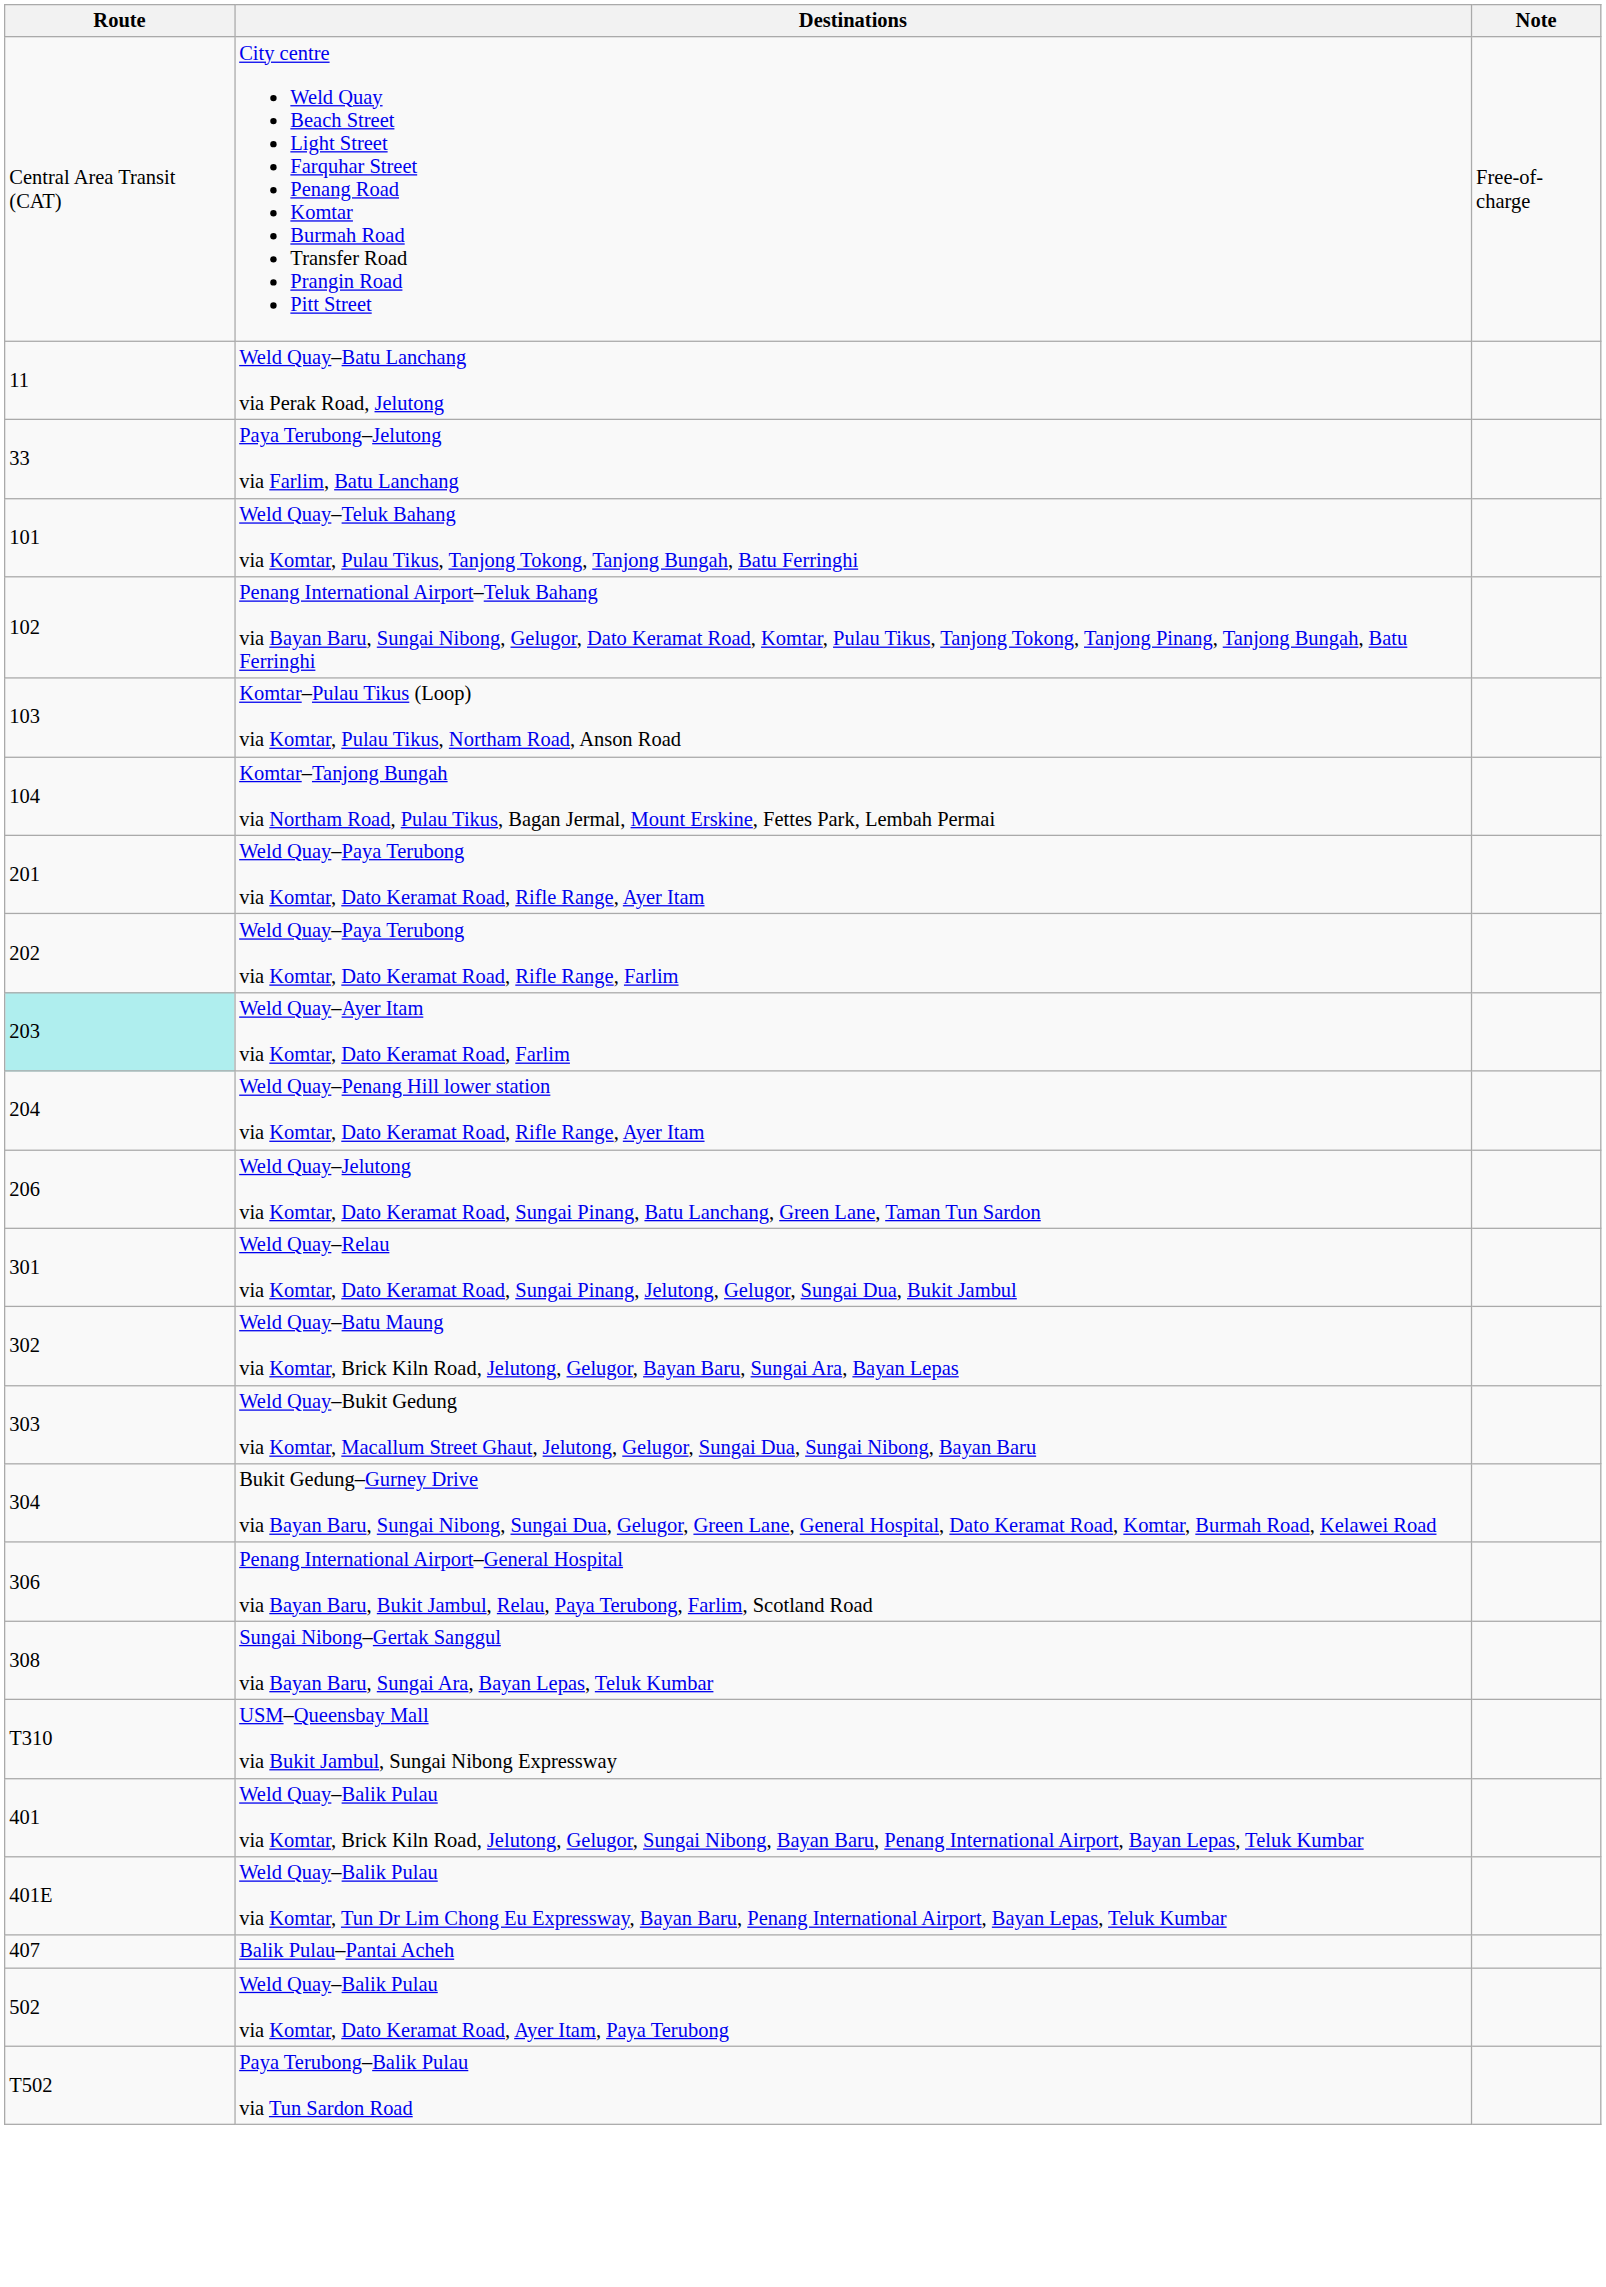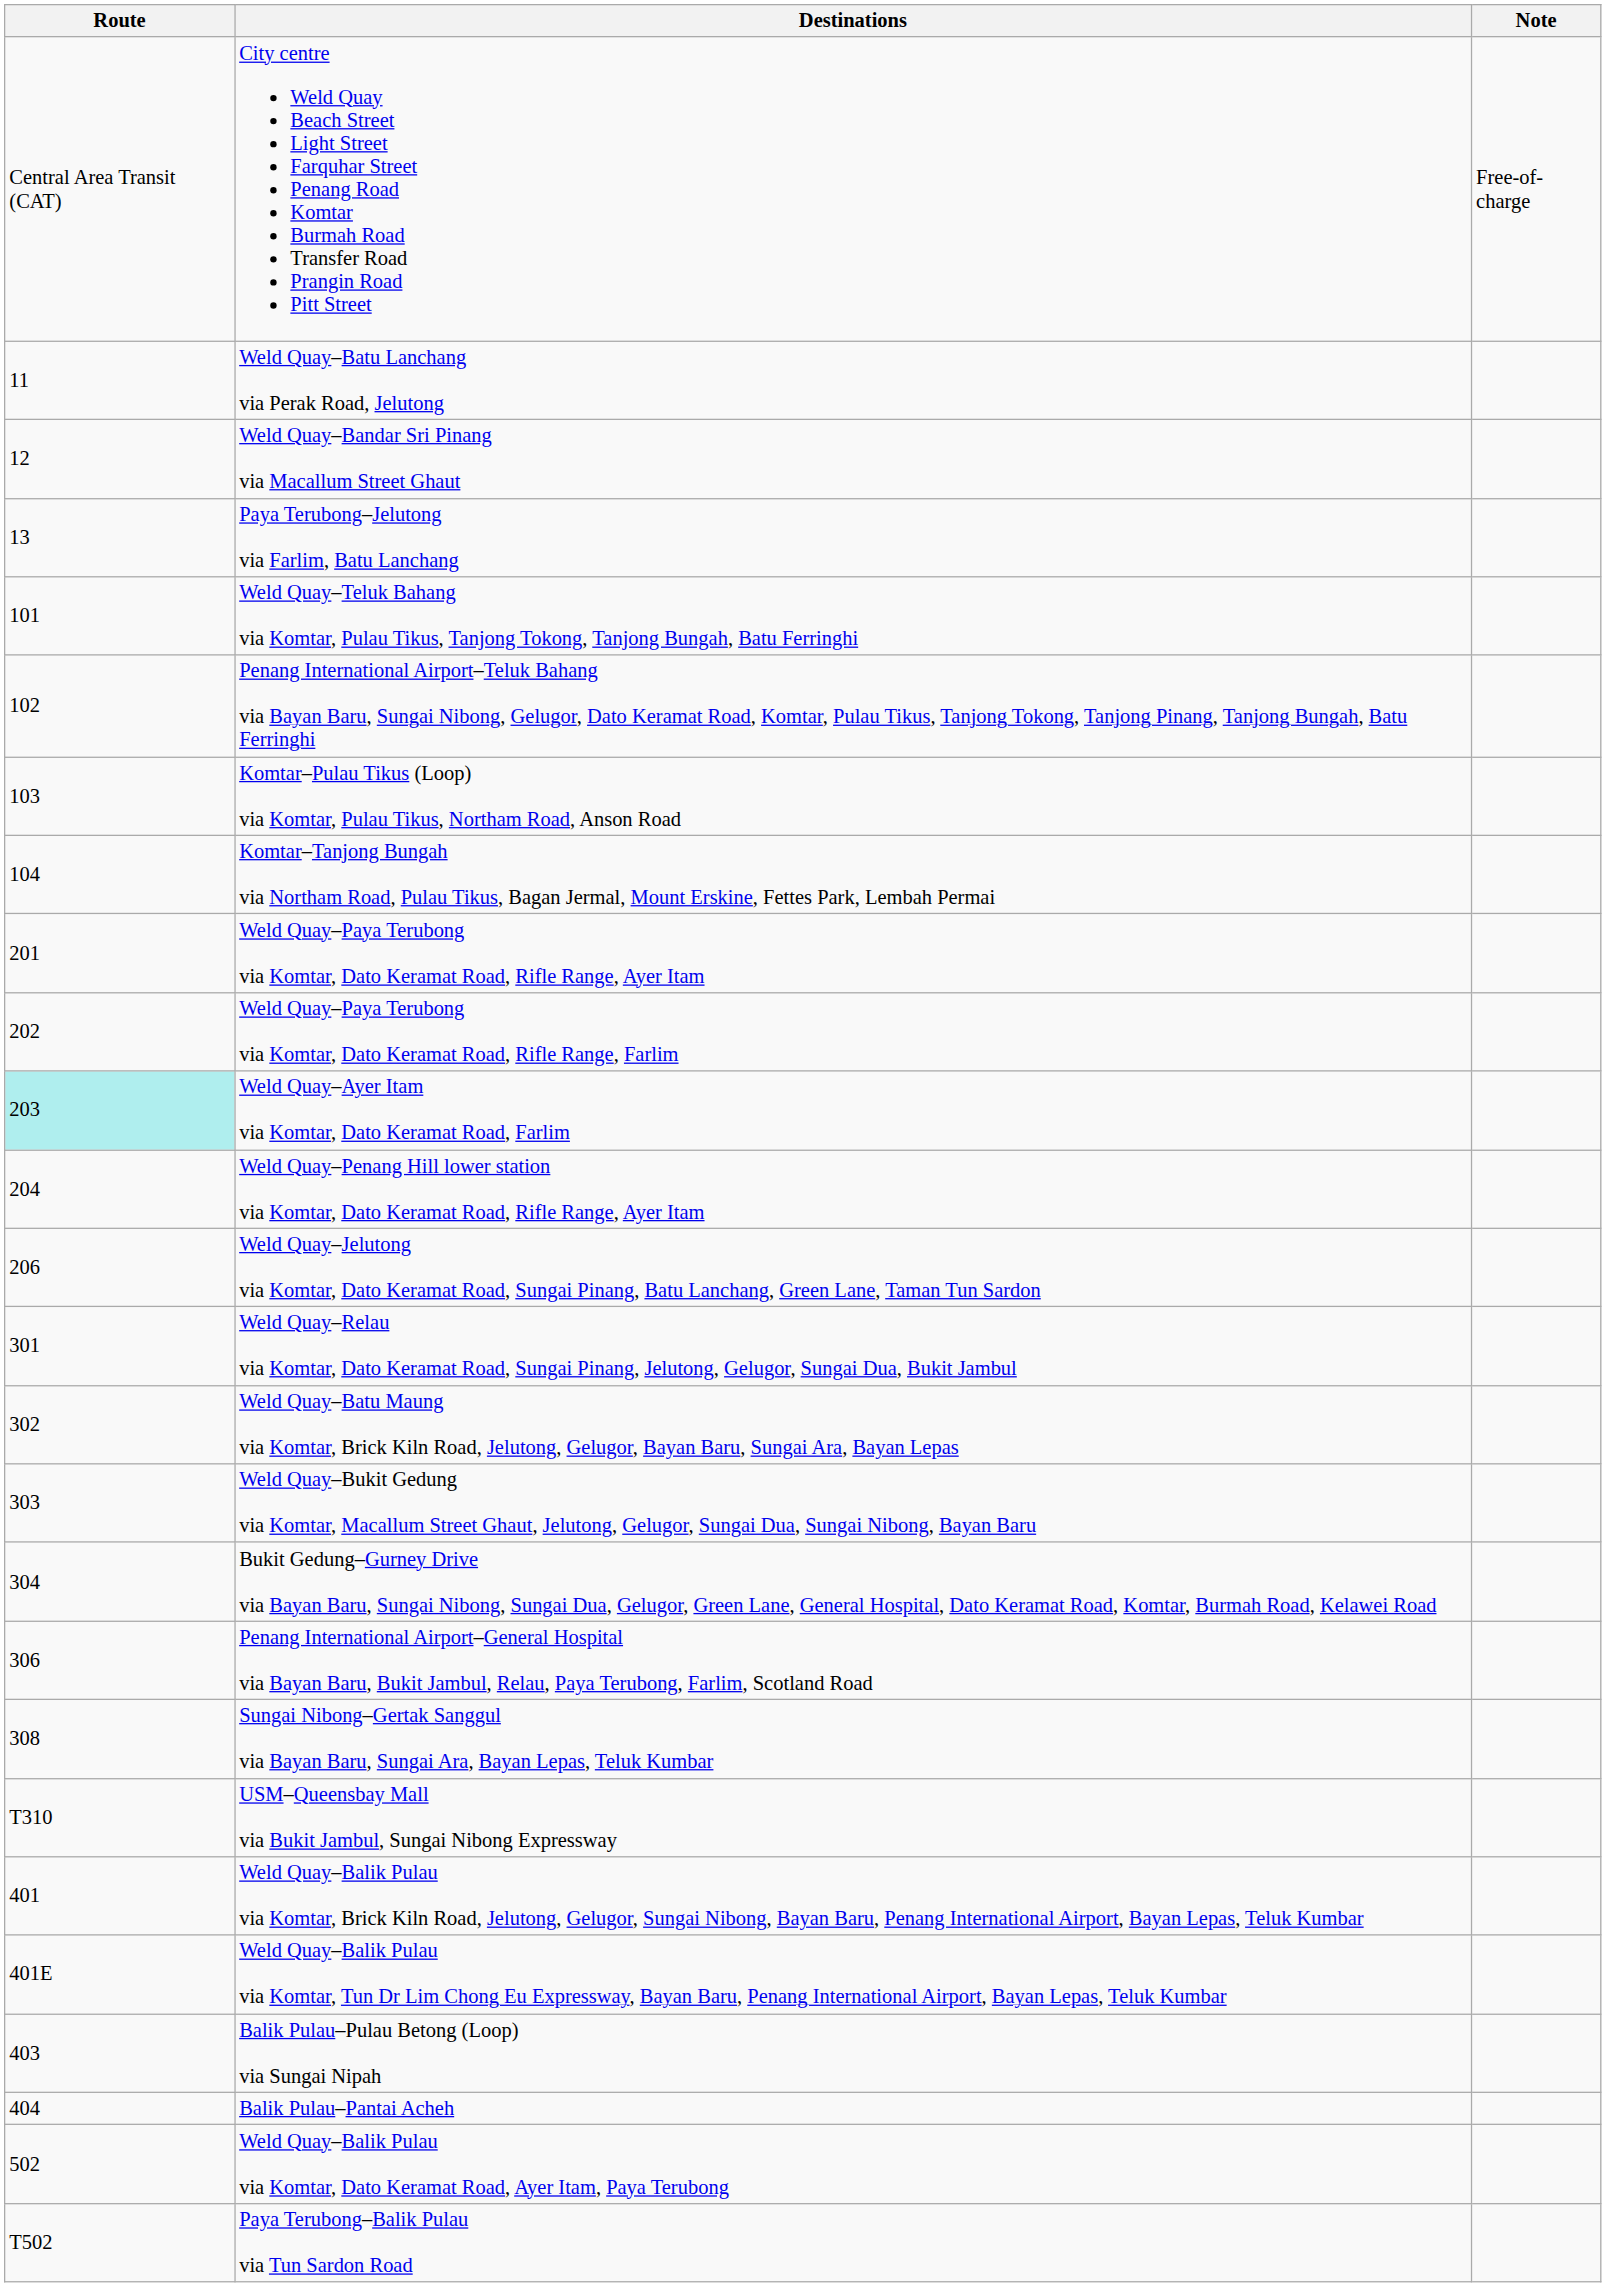 <table class="wikitable mw-collapsible">
 <tr>
 <th>Route</th>
 <th>Destinations</th>
 <th>Note</th>
 </tr>
 <tr>
 <td>Central Area Transit (CAT)</td>
 <td><a href='#'>City centre</a><br><ul><li><a href='#'>Weld Quay</a></li><li><a href='#'>Beach Street</a></li><li><a href='#'>Light Street</a></li><li><a href='#'>Farquhar Street</a></li><li><a href='#'>Penang Road</a></li><li><a href='#'>Komtar</a></li><li><a href='#'>Burmah Road</a></li><li>Transfer Road</li><li><a href='#'>Prangin Road</a></li><li><a href='#'>Pitt Street</a></li></ul></td>
 <td>Free-of-charge</td>
 </tr>
 <tr>
 <td>11</td>
 <td><a href='#'>Weld Quay</a>–<a href='#'>Batu Lanchang</a><br><br>via Perak Road, <a href='#'>Jelutong</a></td>
 <td></td>
 </tr>
 <tr>
-<td>33</td>
+<td>12</td>
+<td><a href='#'>Weld Quay</a>–<a href='#'>Bandar Sri Pinang</a><br><br>via <a href='#'>Macallum Street Ghaut</a></td>
+<td></td>
+</tr>
+<tr>
+<td>13</td>
 <td><a href='#'>Paya Terubong</a>–<a href='#'>Jelutong</a><br><br>via <a href='#'>Farlim</a>, <a href='#'>Batu Lanchang</a></td>
 <td></td>
 </tr>
 <tr>
 <td>101</td>
 <td><a href='#'>Weld Quay</a>–<a href='#'>Teluk Bahang</a><br><br>via <a href='#'>Komtar</a>, <a href='#'>Pulau Tikus</a>, <a href='#'>Tanjong Tokong</a>, <a href='#'>Tanjong Bungah</a>, <a href='#'>Batu Ferringhi</a></td>
 <td></td>
 </tr>
 <tr>
 <td>102</td>
 <td><a href='#'>Penang International Airport</a>–<a href='#'>Teluk Bahang</a><br><br>via <a href='#'>Bayan Baru</a>, <a href='#'>Sungai Nibong</a>, <a href='#'>Gelugor</a>, <a href='#'>Dato Keramat Road</a>, <a href='#'>Komtar</a>, <a href='#'>Pulau Tikus</a>, <a href='#'>Tanjong Tokong</a>, <a href='#'>Tanjong Pinang</a>, <a href='#'>Tanjong Bungah</a>, <a href='#'>Batu Ferringhi</a></td>
 <td></td>
 </tr>
 <tr>
 <td>103</td>
 <td><a href='#'>Komtar</a>–<a href='#'>Pulau Tikus</a> (Loop)<br><br>via <a href='#'>Komtar</a>, <a href='#'>Pulau Tikus</a>, <a href='#'>Northam Road</a>, Anson Road</td>
 <td></td>
 </tr>
 <tr>
 <td>104</td>
 <td><a href='#'>Komtar</a>–<a href='#'>Tanjong Bungah</a><br><br>via <a href='#'>Northam Road</a>, <a href='#'>Pulau Tikus</a>, Bagan Jermal, <a href='#'>Mount Erskine</a>, Fettes Park, Lembah Permai</td>
 <td></td>
 </tr>
 <tr>
 <td>201</td>
 <td><a href='#'>Weld Quay</a>–<a href='#'>Paya Terubong</a><br><br>via <a href='#'>Komtar</a>, <a href='#'>Dato Keramat Road</a>, <a href='#'>Rifle Range</a>, <a href='#'>Ayer Itam</a></td>
 <td></td>
 </tr>
 <tr>
 <td>202</td>
 <td><a href='#'>Weld Quay</a>–<a href='#'>Paya Terubong</a><br><br>via <a href='#'>Komtar</a>, <a href='#'>Dato Keramat Road</a>, <a href='#'>Rifle Range</a>, <a href='#'>Farlim</a></td>
 <td></td>
 </tr>
 <tr>
 <td style="background: paleturquoise;">203</td>
 <td><a href='#'>Weld Quay</a>–<a href='#'>Ayer Itam</a><br><br>via <a href='#'>Komtar</a>, <a href='#'>Dato Keramat Road</a>, <a href='#'>Farlim</a></td>
 <td></td>
 </tr>
 <tr>
 <td>204</td>
 <td><a href='#'>Weld Quay</a>–<a href='#'>Penang Hill lower station</a><br><br>via <a href='#'>Komtar</a>, <a href='#'>Dato Keramat Road</a>, <a href='#'>Rifle Range</a>, <a href='#'>Ayer Itam</a></td>
 <td></td>
 </tr>
 <tr>
 <td>206</td>
 <td><a href='#'>Weld Quay</a>–<a href='#'>Jelutong</a><br><br>via <a href='#'>Komtar</a>, <a href='#'>Dato Keramat Road</a>, <a href='#'>Sungai Pinang</a>, <a href='#'>Batu Lanchang</a>, <a href='#'>Green Lane</a>, <a href='#'>Taman Tun Sardon</a></td>
 <td></td>
 </tr>
 <tr>
 <td>301</td>
 <td><a href='#'>Weld Quay</a>–<a href='#'>Relau</a><br><br>via <a href='#'>Komtar</a>, <a href='#'>Dato Keramat Road</a>, <a href='#'>Sungai Pinang</a>, <a href='#'>Jelutong</a>, <a href='#'>Gelugor</a>, <a href='#'>Sungai Dua</a>, <a href='#'>Bukit Jambul</a></td>
 <td></td>
 </tr>
 <tr>
 <td>302</td>
 <td><a href='#'>Weld Quay</a>–<a href='#'>Batu Maung</a><br><br>via <a href='#'>Komtar</a>, Brick Kiln Road, <a href='#'>Jelutong</a>, <a href='#'>Gelugor</a>, <a href='#'>Bayan Baru</a>, <a href='#'>Sungai Ara</a>, <a href='#'>Bayan Lepas</a></td>
 <td></td>
 </tr>
 <tr>
 <td>303</td>
 <td><a href='#'>Weld Quay</a>–Bukit Gedung<br><br>via <a href='#'>Komtar</a>, <a href='#'>Macallum Street Ghaut</a>, <a href='#'>Jelutong</a>, <a href='#'>Gelugor</a>, <a href='#'>Sungai Dua</a>, <a href='#'>Sungai Nibong</a>, <a href='#'>Bayan Baru</a></td>
 <td></td>
 </tr>
 <tr>
 <td>304</td>
 <td>Bukit Gedung–<a href='#'>Gurney Drive</a><br><br>via <a href='#'>Bayan Baru</a>, <a href='#'>Sungai Nibong</a>, <a href='#'>Sungai Dua</a>, <a href='#'>Gelugor</a>, <a href='#'>Green Lane</a>, <a href='#'>General Hospital</a>, <a href='#'>Dato Keramat Road</a>, <a href='#'>Komtar</a>, <a href='#'>Burmah Road</a>, <a href='#'>Kelawei Road</a></td>
 <td></td>
 </tr>
 <tr>
 <td>306</td>
 <td><a href='#'>Penang International Airport</a>–<a href='#'>General Hospital</a><br><br>via <a href='#'>Bayan Baru</a>, <a href='#'>Bukit Jambul</a>, <a href='#'>Relau</a>, <a href='#'>Paya Terubong</a>, <a href='#'>Farlim</a>, Scotland Road</td>
 <td></td>
 </tr>
 <tr>
 <td>308</td>
 <td><a href='#'>Sungai Nibong</a>–<a href='#'>Gertak Sanggul</a><br><br>via <a href='#'>Bayan Baru</a>, <a href='#'>Sungai Ara</a>, <a href='#'>Bayan Lepas</a>, <a href='#'>Teluk Kumbar</a></td>
 <td></td>
 </tr>
 <tr>
 <td>T310</td>
 <td><a href='#'>USM</a>–<a href='#'>Queensbay Mall</a><br><br>via <a href='#'>Bukit Jambul</a>, Sungai Nibong Expressway</td>
 <td></td>
 </tr>
 <tr>
 <td>401</td>
 <td><a href='#'>Weld Quay</a>–<a href='#'>Balik Pulau</a><br><br>via <a href='#'>Komtar</a>, Brick Kiln Road, <a href='#'>Jelutong</a>, <a href='#'>Gelugor</a>, <a href='#'>Sungai Nibong</a>, <a href='#'>Bayan Baru</a>, <a href='#'>Penang International Airport</a>, <a href='#'>Bayan Lepas</a>, <a href='#'>Teluk Kumbar</a></td>
 <td></td>
 </tr>
 <tr>
 <td>401E</td>
 <td><a href='#'>Weld Quay</a>–<a href='#'>Balik Pulau</a><br><br>via <a href='#'>Komtar</a>, <a href='#'>Tun Dr Lim Chong Eu Expressway</a>, <a href='#'>Bayan Baru</a>, <a href='#'>Penang International Airport</a>, <a href='#'>Bayan Lepas</a>, <a href='#'>Teluk Kumbar</a></td>
 <td></td>
 </tr>
 <tr>
-<td>407</td>
+<td>403</td>
+<td><a href='#'>Balik Pulau</a>–Pulau Betong (Loop)<br><br>via Sungai Nipah</td>
+<td></td>
+</tr>
+<tr>
+<td>404</td>
 <td><a href='#'>Balik Pulau</a>–<a href='#'>Pantai Acheh</a></td>
 <td></td>
 </tr>
 <tr>
 <td>502</td>
 <td><a href='#'>Weld Quay</a>–<a href='#'>Balik Pulau</a><br><br>via <a href='#'>Komtar</a>, <a href='#'>Dato Keramat Road</a>, <a href='#'>Ayer Itam</a>, <a href='#'>Paya Terubong</a></td>
 <td></td>
 </tr>
 <tr>
 <td>T502</td>
 <td><a href='#'>Paya Terubong</a>–<a href='#'>Balik Pulau</a><br><br>via <a href='#'>Tun Sardon Road</a></td>
 <td></td>
 </tr>
 </table>
